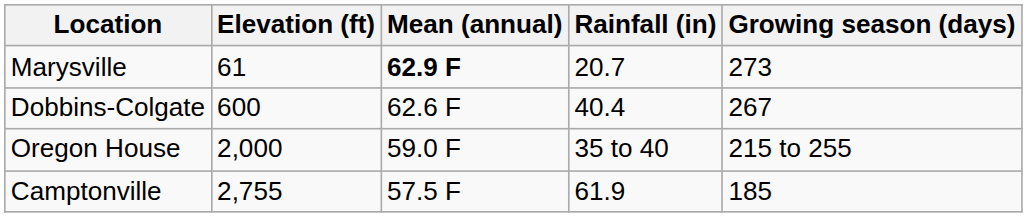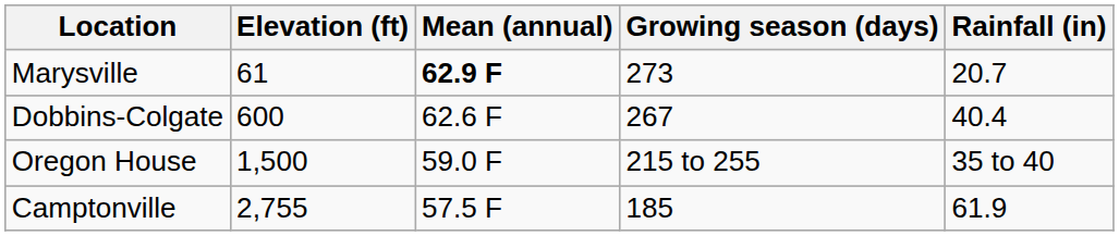 <table class="wikitable">
 <tr>
 <th>Location</th>
 <th>Elevation (ft)</th>
 <th>Mean (annual)</th>
+<th>Growing season                                     (days)</th>
 <th>Rainfall (in)</th>
-<th>Growing season                                     (days)</th>
 </tr>
 <tr>
 <td>Marysville</td>
 <td>61</td>
 <td><strong>62.9 F</strong></td>
+<td>273</td>
 <td>20.7</td>
-<td>273</td>
 </tr>
 <tr>
 <td>Dobbins-Colgate</td>
 <td>600</td>
 <td>62.6 F</td>
+<td>267</td>
 <td>40.4</td>
-<td>267</td>
 </tr>
 <tr>
 <td>Oregon House</td>
-<td>2,000</td>
+<td>1,500</td>
 <td>59.0 F</td>
+<td>215 to 255</td>
 <td>35 to 40</td>
-<td>215 to 255</td>
 </tr>
 <tr>
 <td>Camptonville</td>
 <td>2,755</td>
 <td>57.5 F</td>
+<td>185</td>
 <td>61.9</td>
-<td>185</td>
 </tr>
 </table>
